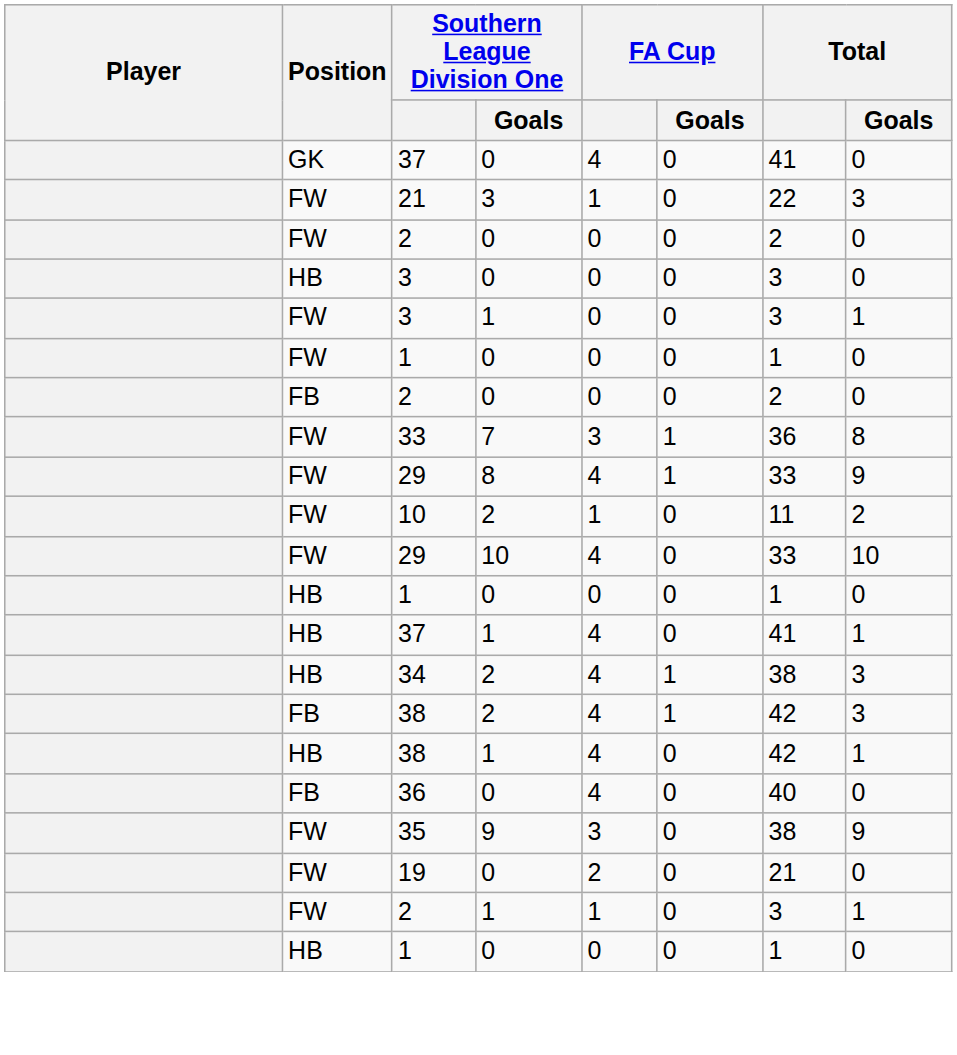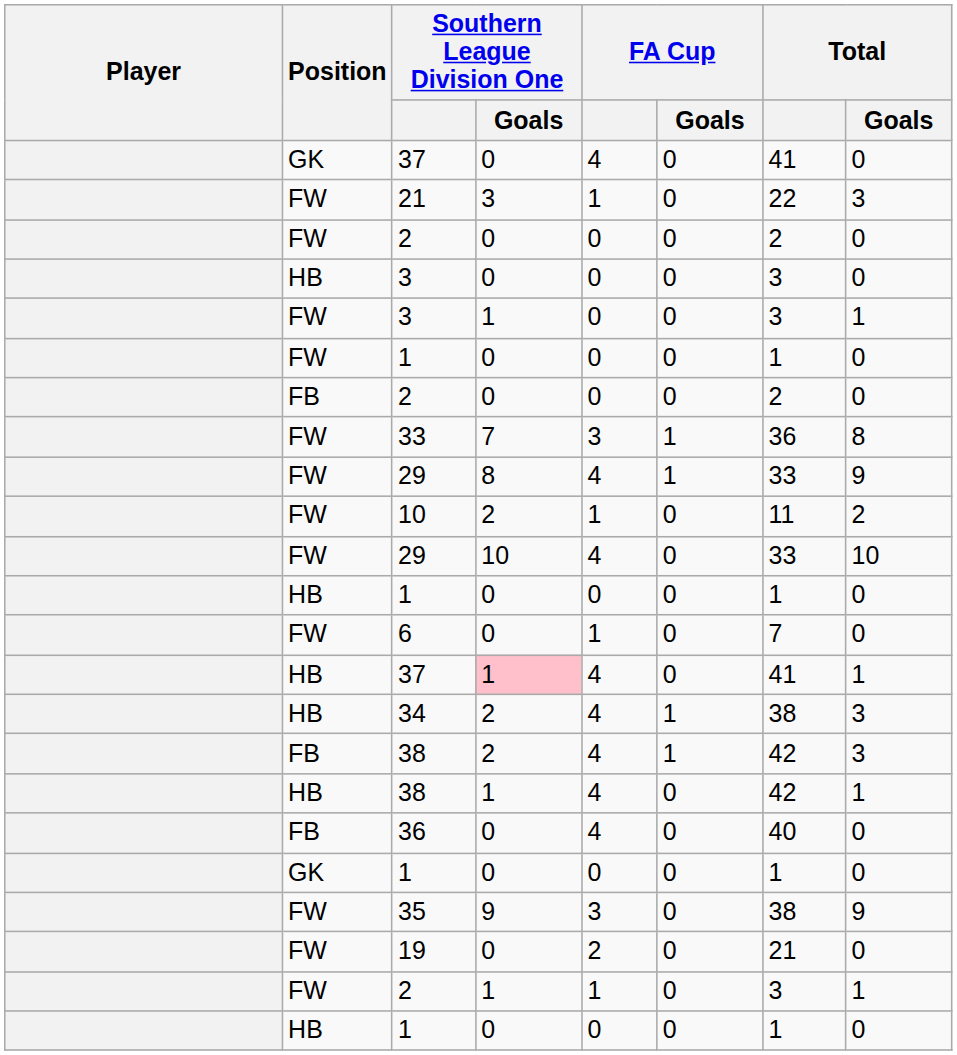 <table class="wikitable plainrowheaders sortable">
 <tr>
 <th rowspan=2 style="width:20em"scope=col>Player</th>
 <th rowspan=2>Position</th>
 <th colspan=2 style="width:10em"scope=col><a href='#'>Southern League<br>Division One</a></th>
 <th colspan=2 style="width:10em"scope=col><a href='#'>FA Cup</a></th>
 <th colspan=2 style="width:10em"scope=col>Total</th>
 </tr>
 <tr>
 <th style="width:5em"></th>
 <th style="width:5em">Goals</th>
 <th style="width:5em"></th>
 <th style="width:5em">Goals</th>
 <th style="width:5em"></th>
 <th style="width:5em">Goals</th>
 </tr>
 <tr>
 <th scope=row></th>
 <td>GK</td>
 <td>37</td>
 <td>0</td>
 <td>4</td>
 <td>0</td>
 <td>41</td>
 <td>0</td>
 </tr>
 <tr>
 <th scope=row></th>
 <td>FW</td>
 <td>21</td>
 <td>3</td>
 <td>1</td>
 <td>0</td>
 <td>22</td>
 <td>3</td>
 </tr>
 <tr>
 <th scope=row></th>
 <td>FW</td>
 <td>2</td>
 <td>0</td>
 <td>0</td>
 <td>0</td>
 <td>2</td>
 <td>0</td>
 </tr>
 <tr>
 <th scope=row></th>
 <td>HB</td>
 <td>3</td>
 <td>0</td>
 <td>0</td>
 <td>0</td>
 <td>3</td>
 <td>0</td>
 </tr>
 <tr>
 <th scope=row></th>
 <td>FW</td>
 <td>3</td>
 <td>1</td>
 <td>0</td>
 <td>0</td>
 <td>3</td>
 <td>1</td>
 </tr>
 <tr>
 <th scope=row></th>
 <td>FW</td>
 <td>1</td>
 <td>0</td>
 <td>0</td>
 <td>0</td>
 <td>1</td>
 <td>0</td>
 </tr>
 <tr>
 <th scope=row></th>
 <td>FB</td>
 <td>2</td>
 <td>0</td>
 <td>0</td>
 <td>0</td>
 <td>2</td>
 <td>0</td>
 </tr>
 <tr>
 <th scope=row></th>
 <td>FW</td>
 <td>33</td>
 <td>7</td>
 <td>3</td>
 <td>1</td>
 <td>36</td>
 <td>8</td>
 </tr>
 <tr>
 <th scope=row></th>
 <td>FW</td>
 <td>29</td>
 <td>8</td>
 <td>4</td>
 <td>1</td>
 <td>33</td>
 <td>9</td>
 </tr>
 <tr>
 <th scope=row></th>
 <td>FW</td>
 <td>10</td>
 <td>2</td>
 <td>1</td>
 <td>0</td>
 <td>11</td>
 <td>2</td>
 </tr>
 <tr>
 <th scope=row></th>
 <td>FW</td>
 <td>29</td>
 <td>10</td>
 <td>4</td>
 <td>0</td>
 <td>33</td>
 <td>10</td>
 </tr>
 <tr>
 <th scope=row></th>
 <td>HB</td>
 <td>1</td>
 <td>0</td>
 <td>0</td>
 <td>0</td>
 <td>1</td>
 <td>0</td>
 </tr>
 <tr>
 <th scope=row></th>
+<td>FW</td>
+<td>6</td>
+<td>0</td>
+<td>1</td>
+<td>0</td>
+<td>7</td>
+<td>0</td>
+</tr>
+<tr>
+<th scope=row></th>
 <td>HB</td>
 <td>37</td>
-<td>1</td>
+<td style="background: pink;">1</td>
 <td>4</td>
 <td>0</td>
 <td>41</td>
 <td>1</td>
 </tr>
 <tr>
 <th scope=row></th>
 <td>HB</td>
 <td>34</td>
 <td>2</td>
 <td>4</td>
 <td>1</td>
 <td>38</td>
 <td>3</td>
 </tr>
 <tr>
 <th scope=row></th>
 <td>FB</td>
 <td>38</td>
 <td>2</td>
 <td>4</td>
 <td>1</td>
 <td>42</td>
 <td>3</td>
 </tr>
 <tr>
 <th scope=row></th>
 <td>HB</td>
 <td>38</td>
 <td>1</td>
 <td>4</td>
 <td>0</td>
 <td>42</td>
 <td>1</td>
 </tr>
 <tr>
 <th scope=row></th>
 <td>FB</td>
 <td>36</td>
 <td>0</td>
 <td>4</td>
 <td>0</td>
 <td>40</td>
 <td>0</td>
 </tr>
 <tr>
 <th scope=row></th>
+<td>GK</td>
+<td>1</td>
+<td>0</td>
+<td>0</td>
+<td>0</td>
+<td>1</td>
+<td>0</td>
+</tr>
+<tr>
+<th scope=row></th>
 <td>FW</td>
 <td>35</td>
 <td>9</td>
 <td>3</td>
 <td>0</td>
 <td>38</td>
 <td>9</td>
 </tr>
 <tr>
 <th scope=row></th>
 <td>FW</td>
 <td>19</td>
 <td>0</td>
 <td>2</td>
 <td>0</td>
 <td>21</td>
 <td>0</td>
 </tr>
 <tr>
 <th scope=row></th>
 <td>FW</td>
 <td>2</td>
 <td>1</td>
 <td>1</td>
 <td>0</td>
 <td>3</td>
 <td>1</td>
 </tr>
 <tr>
 <th scope=row></th>
 <td>HB</td>
 <td>1</td>
 <td>0</td>
 <td>0</td>
 <td>0</td>
 <td>1</td>
 <td>0</td>
 </tr>
 </table>
